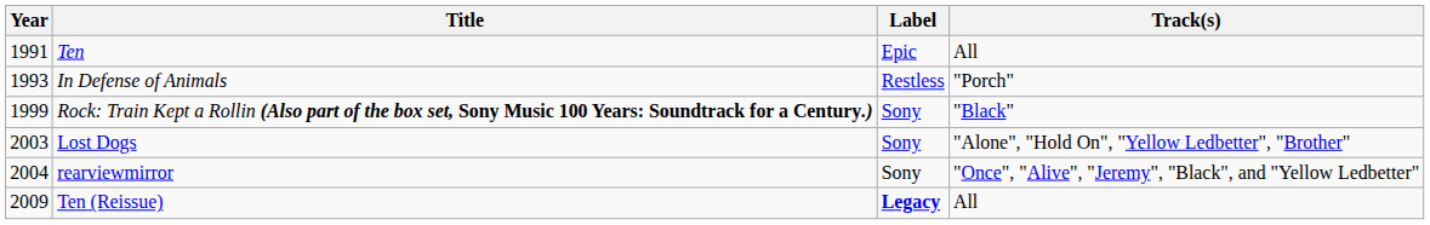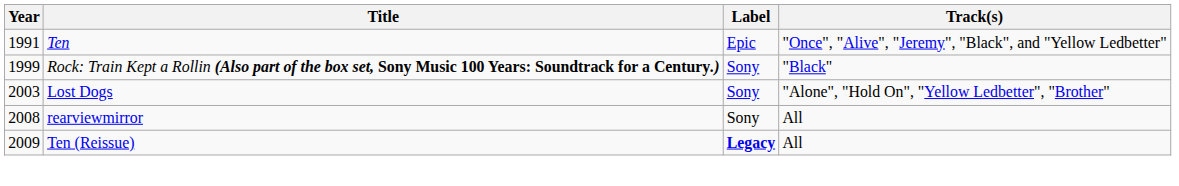 <table class="wikitable" border="1">
 <tr>
 <th><strong>Year</strong></th>
 <th><strong>Title</strong></th>
 <th><strong>Label</strong></th>
 <th><strong>Track(s)</strong></th>
 </tr>
 <tr>
 <td>1991</td>
 <td><em><a href='#'>Ten</a></em></td>
 <td><a href='#'>Epic</a></td>
-<td>All</td>
-</tr>
-<tr>
-<td>1993</td>
-<td><em>In Defense of Animals</em></td>
-<td><a href='#'>Restless</a></td>
-<td>"Porch"</td>
+<td>"<a href='#'>Once</a>", "<a href='#'>Alive</a>", "<a href='#'>Jeremy</a>", "Black", and "Yellow Ledbetter"</td>
 </tr>
 <tr>
 <td>1999</td>
 <td><em>Rock: Train Kept a Rollin<strong> (Also part of the box set, </em>Sony Music 100 Years: Soundtrack for a Century<em>.)</td>
 <td><a href='#'>Sony</a></td>
 <td>"<a href='#'>Black</a>"</td>
 </tr>
 <tr>
 <td>2003</td>
 <td></em><a href='#'>Lost Dogs</a><em></td>
 <td><a href='#'>Sony</a></td>
 <td>"Alone", "Hold On", "<a href='#'>Yellow Ledbetter</a>", "<a href='#'>Brother</a>"</td>
 </tr>
 <tr>
-<td>2004</td>
+<td>2008</td>
 <td></em><a href='#'>rearviewmirror</a><em></td>
 <td>Sony</td>
-<td>"<a href='#'>Once</a>", "<a href='#'>Alive</a>", "<a href='#'>Jeremy</a>", "Black", and "Yellow Ledbetter"</td>
+<td>All</td>
 </tr>
 <tr>
 <td>2009</td>
 <td></em><a href='#'>Ten (Reissue)</a><em></td>
 <td><strong><a href='#'>Legacy</a></strong></td>
 <td>All</td>
 </tr>
 </table>
